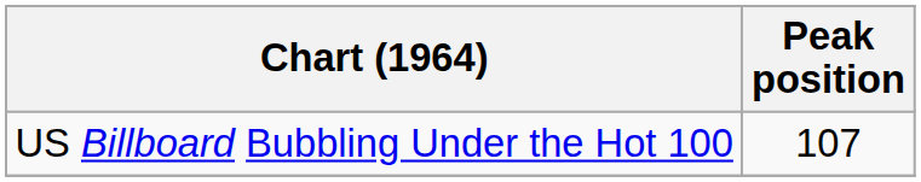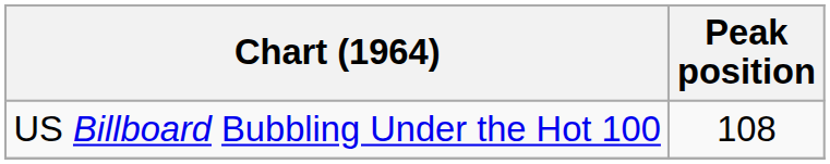 <table class="wikitable">
 <tr>
 <th>Chart (1964)</th>
 <th>Peak<br>position</th>
 </tr>
 <tr>
 <td>US <em><a href='#'>Billboard</a></em> <a href='#'>Bubbling Under the Hot 100</a></td>
-<td style="text-align:center;">107</td>
+<td style="text-align:center;">108</td>
 </tr>
 <tr>
 </tr>
 </table>
